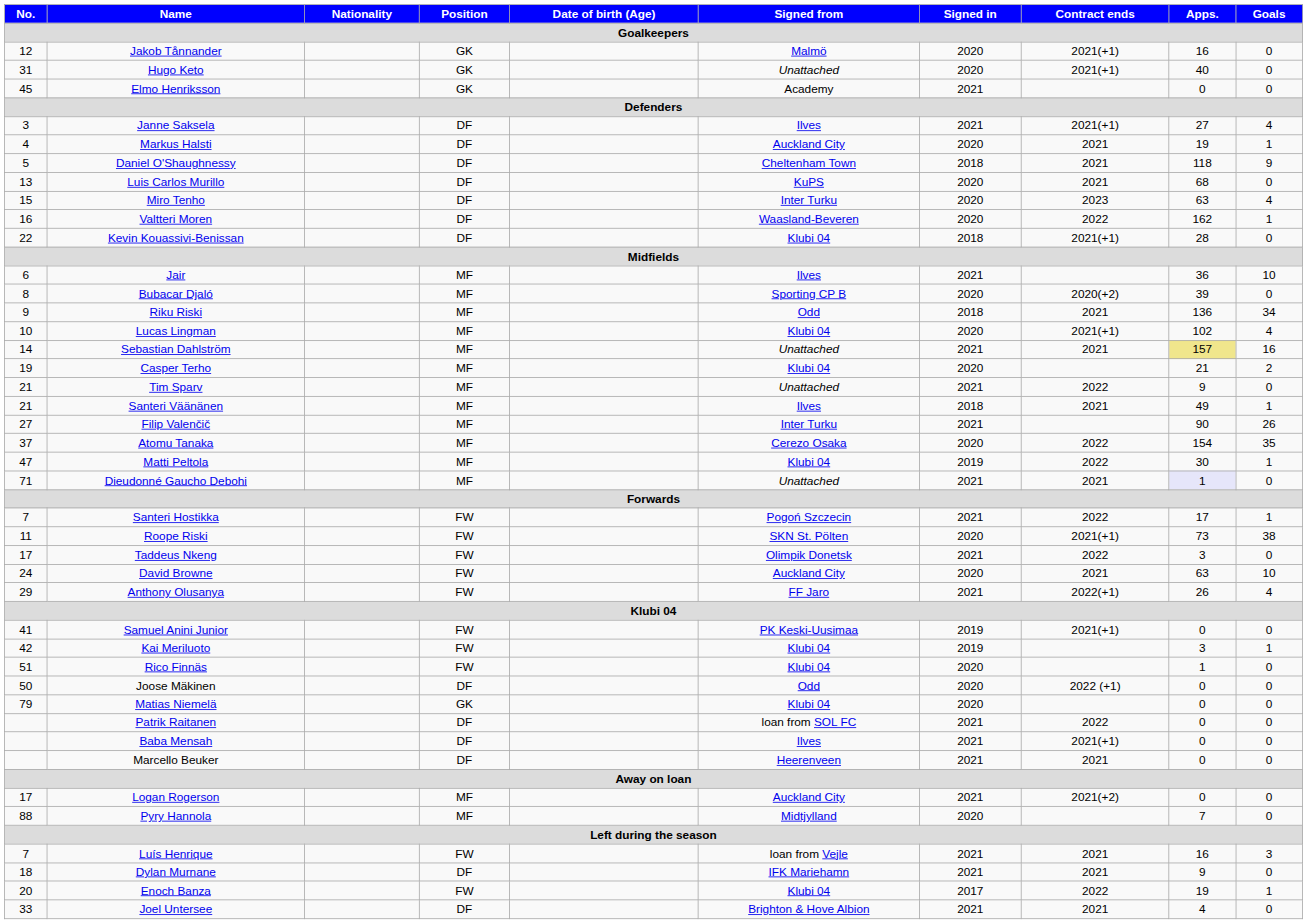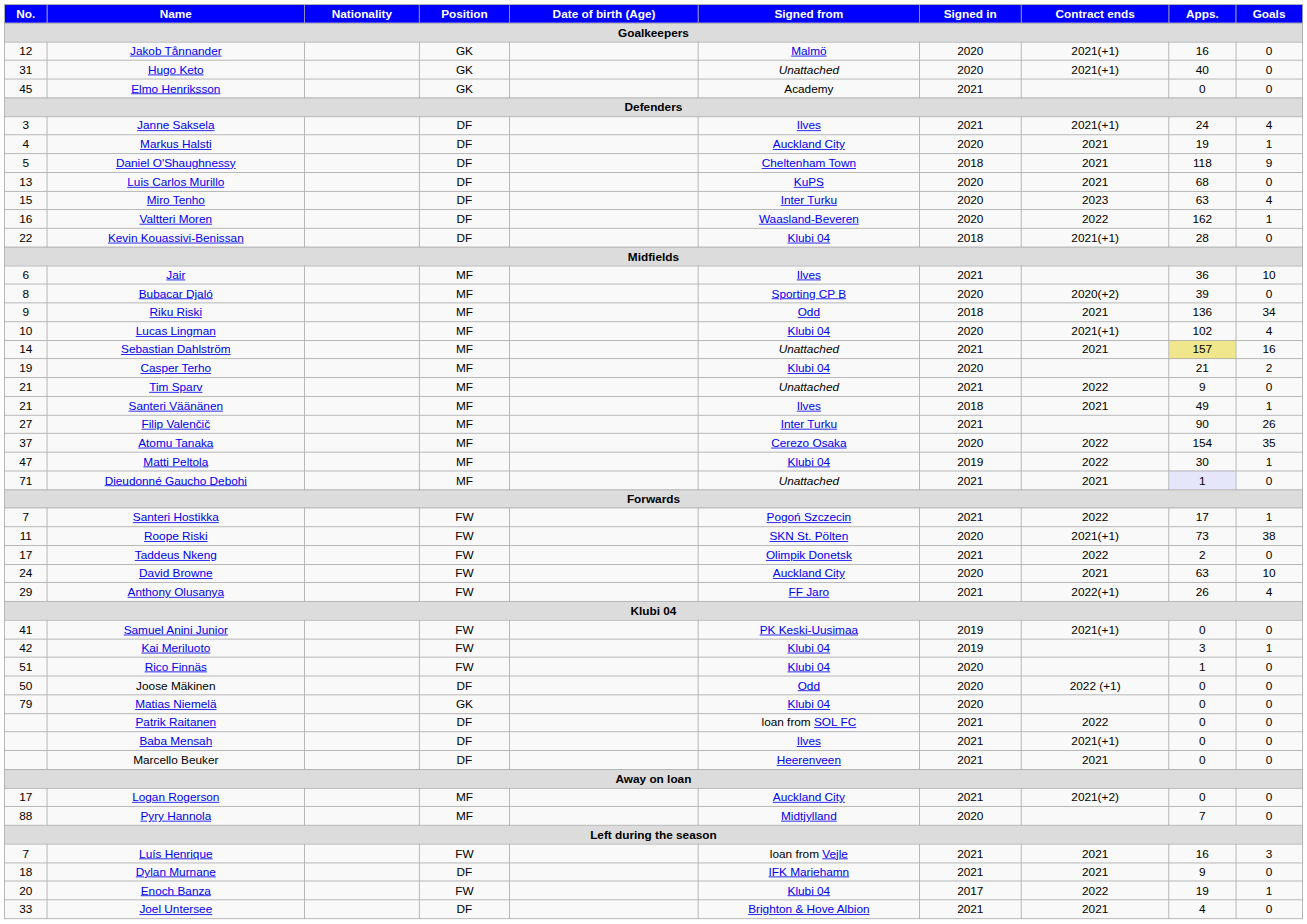 <table class="wikitable sortable"  style="text-align:center; font-size:90%; width:100%;">
 <tr>
 <th style="background:#00f; color:white; text-align:center;">No.</th>
 <th style="background:#00f; color:white; text-align:center;">Name</th>
 <th style="background:#00f; color:white; text-align:center;">Nationality</th>
 <th style="background:#00f; color:white; text-align:center;">Position</th>
 <th style="background:#00f; color:white; text-align:center;">Date of birth (Age)</th>
 <th style="background:#00f; color:white; text-align:center;">Signed from</th>
 <th style="background:#00f; color:white; text-align:center;">Signed in</th>
 <th style="background:#00f; color:white; text-align:center;">Contract ends</th>
 <th style="background:#00f; color:white; text-align:center;">Apps.</th>
 <th style="background:#00f; color:white; text-align:center;">Goals</th>
 </tr>
 <tr>
 <th colspan="11"  style="background:#dcdcdc; text-align:center;">Goalkeepers</th>
 </tr>
 <tr>
 <td>12</td>
 <td><a href='#'>Jakob Tånnander</a></td>
 <td></td>
 <td>GK</td>
 <td></td>
 <td><a href='#'>Malmö</a></td>
 <td>2020</td>
 <td>2021(+1)</td>
 <td>16</td>
 <td>0</td>
 </tr>
 <tr>
 <td>31</td>
 <td><a href='#'>Hugo Keto</a></td>
 <td></td>
 <td>GK</td>
 <td></td>
 <td><em>Unattached</em></td>
 <td>2020</td>
 <td>2021(+1)</td>
 <td>40</td>
 <td>0</td>
 </tr>
 <tr>
 <td>45</td>
 <td><a href='#'>Elmo Henriksson</a></td>
 <td></td>
 <td>GK</td>
 <td></td>
 <td>Academy</td>
 <td>2021</td>
 <td></td>
 <td>0</td>
 <td>0</td>
 </tr>
 <tr>
 <th colspan="11"  style="background:#dcdcdc; text-align:center;">Defenders</th>
 </tr>
 <tr>
 <td>3</td>
 <td><a href='#'>Janne Saksela</a></td>
 <td></td>
 <td>DF</td>
 <td></td>
 <td><a href='#'>Ilves</a></td>
 <td>2021</td>
 <td>2021(+1)</td>
-<td>27</td>
+<td>24</td>
 <td>4</td>
 </tr>
 <tr>
 <td>4</td>
 <td><a href='#'>Markus Halsti</a></td>
 <td></td>
 <td>DF</td>
 <td></td>
 <td><a href='#'>Auckland City</a></td>
 <td>2020</td>
 <td>2021</td>
 <td>19</td>
 <td>1</td>
 </tr>
 <tr>
 <td>5</td>
 <td><a href='#'>Daniel O'Shaughnessy</a></td>
 <td></td>
 <td>DF</td>
 <td></td>
 <td><a href='#'>Cheltenham Town</a></td>
 <td>2018</td>
 <td>2021</td>
 <td>118</td>
 <td>9</td>
 </tr>
 <tr>
 <td>13</td>
 <td><a href='#'>Luis Carlos Murillo</a></td>
 <td></td>
 <td>DF</td>
 <td></td>
 <td><a href='#'>KuPS</a></td>
 <td>2020</td>
 <td>2021</td>
 <td>68</td>
 <td>0</td>
 </tr>
 <tr>
 <td>15</td>
 <td><a href='#'>Miro Tenho</a></td>
 <td></td>
 <td>DF</td>
 <td></td>
 <td><a href='#'>Inter Turku</a></td>
 <td>2020</td>
 <td>2023</td>
 <td>63</td>
 <td>4</td>
 </tr>
 <tr>
 <td>16</td>
 <td><a href='#'>Valtteri Moren</a></td>
 <td></td>
 <td>DF</td>
 <td></td>
 <td><a href='#'>Waasland-Beveren</a></td>
 <td>2020</td>
 <td>2022</td>
 <td>162</td>
 <td>1</td>
 </tr>
 <tr>
 <td>22</td>
 <td><a href='#'>Kevin Kouassivi-Benissan</a></td>
 <td></td>
 <td>DF</td>
 <td></td>
 <td><a href='#'>Klubi 04</a></td>
 <td>2018</td>
 <td>2021(+1)</td>
 <td>28</td>
 <td>0</td>
 </tr>
 <tr>
 <th colspan="11"  style="background:#dcdcdc; text-align:center;">Midfields</th>
 </tr>
 <tr>
 <td>6</td>
 <td><a href='#'>Jair</a></td>
 <td></td>
 <td>MF</td>
 <td></td>
 <td><a href='#'>Ilves</a></td>
 <td>2021</td>
 <td></td>
 <td>36</td>
 <td>10</td>
 </tr>
 <tr>
 <td>8</td>
 <td><a href='#'>Bubacar Djaló</a></td>
 <td></td>
 <td>MF</td>
 <td></td>
 <td><a href='#'>Sporting CP B</a></td>
 <td>2020</td>
 <td>2020(+2)</td>
 <td>39</td>
 <td>0</td>
 </tr>
 <tr>
 <td>9</td>
 <td><a href='#'>Riku Riski</a></td>
 <td></td>
 <td>MF</td>
 <td></td>
 <td><a href='#'>Odd</a></td>
 <td>2018</td>
 <td>2021</td>
 <td>136</td>
 <td>34</td>
 </tr>
 <tr>
 <td>10</td>
 <td><a href='#'>Lucas Lingman</a></td>
 <td></td>
 <td>MF</td>
 <td></td>
 <td><a href='#'>Klubi 04</a></td>
 <td>2020</td>
 <td>2021(+1)</td>
 <td>102</td>
 <td>4</td>
 </tr>
 <tr>
 <td>14</td>
 <td><a href='#'>Sebastian Dahlström</a></td>
 <td></td>
 <td>MF</td>
 <td></td>
 <td><em>Unattached</em></td>
 <td>2021</td>
 <td>2021</td>
 <td style="background: khaki;">157</td>
 <td>16</td>
 </tr>
 <tr>
 <td>19</td>
 <td><a href='#'>Casper Terho</a></td>
 <td></td>
 <td>MF</td>
 <td></td>
 <td><a href='#'>Klubi 04</a></td>
 <td>2020</td>
 <td></td>
 <td>21</td>
 <td>2</td>
 </tr>
 <tr>
 <td>21</td>
 <td><a href='#'>Tim Sparv</a></td>
 <td></td>
 <td>MF</td>
 <td></td>
 <td><em>Unattached</em></td>
 <td>2021</td>
 <td>2022</td>
 <td>9</td>
 <td>0</td>
 </tr>
 <tr>
 <td>21</td>
 <td><a href='#'>Santeri Väänänen</a></td>
 <td></td>
 <td>MF</td>
 <td></td>
 <td><a href='#'>Ilves</a></td>
 <td>2018</td>
 <td>2021</td>
 <td>49</td>
 <td>1</td>
 </tr>
 <tr>
 <td>27</td>
 <td><a href='#'>Filip Valenčič</a></td>
 <td></td>
 <td>MF</td>
 <td></td>
 <td><a href='#'>Inter Turku</a></td>
 <td>2021</td>
 <td></td>
 <td>90</td>
 <td>26</td>
 </tr>
 <tr>
 <td>37</td>
 <td><a href='#'>Atomu Tanaka</a></td>
 <td></td>
 <td>MF</td>
 <td></td>
 <td><a href='#'>Cerezo Osaka</a></td>
 <td>2020</td>
 <td>2022</td>
 <td>154</td>
 <td>35</td>
 </tr>
 <tr>
 <td>47</td>
 <td><a href='#'>Matti Peltola</a></td>
 <td></td>
 <td>MF</td>
 <td></td>
 <td><a href='#'>Klubi 04</a></td>
 <td>2019</td>
 <td>2022</td>
 <td>30</td>
 <td>1</td>
 </tr>
 <tr>
 <td>71</td>
 <td><a href='#'>Dieudonné Gaucho Debohi</a></td>
 <td></td>
 <td>MF</td>
 <td></td>
 <td><em>Unattached</em></td>
 <td>2021</td>
 <td>2021</td>
 <td style="background: lavender;">1</td>
 <td>0</td>
 </tr>
 <tr>
 <th colspan="11"  style="background:#dcdcdc; text-align:center;">Forwards</th>
 </tr>
 <tr>
 <td>7</td>
 <td><a href='#'>Santeri Hostikka</a></td>
 <td></td>
 <td>FW</td>
 <td></td>
 <td><a href='#'>Pogoń Szczecin</a></td>
 <td>2021</td>
 <td>2022</td>
 <td>17</td>
 <td>1</td>
 </tr>
 <tr>
 <td>11</td>
 <td><a href='#'>Roope Riski</a></td>
 <td></td>
 <td>FW</td>
 <td></td>
 <td><a href='#'>SKN St. Pölten</a></td>
 <td>2020</td>
 <td>2021(+1)</td>
 <td>73</td>
 <td>38</td>
 </tr>
 <tr>
 <td>17</td>
 <td><a href='#'>Taddeus Nkeng</a></td>
 <td></td>
 <td>FW</td>
 <td></td>
 <td><a href='#'>Olimpik Donetsk</a></td>
 <td>2021</td>
 <td>2022</td>
-<td>3</td>
+<td>2</td>
 <td>0</td>
 </tr>
 <tr>
 <td>24</td>
 <td><a href='#'>David Browne</a></td>
 <td></td>
 <td>FW</td>
 <td></td>
 <td><a href='#'>Auckland City</a></td>
 <td>2020</td>
 <td>2021</td>
 <td>63</td>
 <td>10</td>
 </tr>
 <tr>
 <td>29</td>
 <td><a href='#'>Anthony Olusanya</a></td>
 <td></td>
 <td>FW</td>
 <td></td>
 <td><a href='#'>FF Jaro</a></td>
 <td>2021</td>
 <td>2022(+1)</td>
 <td>26</td>
 <td>4</td>
 </tr>
 <tr>
 <th colspan="11"  style="background:#dcdcdc; text-align:center;">Klubi 04</th>
 </tr>
 <tr>
 <td>41</td>
 <td><a href='#'>Samuel Anini Junior</a></td>
 <td></td>
 <td>FW</td>
 <td></td>
 <td><a href='#'>PK Keski-Uusimaa</a></td>
 <td>2019</td>
 <td>2021(+1)</td>
 <td>0</td>
 <td>0</td>
 </tr>
 <tr>
 <td>42</td>
 <td><a href='#'>Kai Meriluoto</a></td>
 <td></td>
 <td>FW</td>
 <td></td>
 <td><a href='#'>Klubi 04</a></td>
 <td>2019</td>
 <td></td>
 <td>3</td>
 <td>1</td>
 </tr>
 <tr>
 <td>51</td>
 <td><a href='#'>Rico Finnäs</a></td>
 <td></td>
 <td>FW</td>
 <td></td>
 <td><a href='#'>Klubi 04</a></td>
 <td>2020</td>
 <td></td>
 <td>1</td>
 <td>0</td>
 </tr>
 <tr>
 <td>50</td>
 <td>Joose Mäkinen</td>
 <td></td>
 <td>DF</td>
 <td></td>
 <td><a href='#'>Odd</a></td>
 <td>2020</td>
 <td>2022 (+1)</td>
 <td>0</td>
 <td>0</td>
 </tr>
 <tr>
 <td>79</td>
 <td><a href='#'>Matias Niemelä</a></td>
 <td></td>
 <td>GK</td>
 <td></td>
 <td><a href='#'>Klubi 04</a></td>
 <td>2020</td>
 <td></td>
 <td>0</td>
 <td>0</td>
 </tr>
 <tr>
 <td></td>
 <td><a href='#'>Patrik Raitanen</a></td>
 <td></td>
 <td>DF</td>
 <td></td>
 <td>loan from <a href='#'>SOL FC</a></td>
 <td>2021</td>
 <td>2022</td>
 <td>0</td>
 <td>0</td>
 </tr>
 <tr>
 <td></td>
 <td><a href='#'>Baba Mensah</a></td>
 <td></td>
 <td>DF</td>
 <td></td>
 <td><a href='#'>Ilves</a></td>
 <td>2021</td>
 <td>2021(+1)</td>
 <td>0</td>
 <td>0</td>
 </tr>
 <tr>
 <td></td>
 <td>Marcello Beuker</td>
 <td></td>
 <td>DF</td>
 <td></td>
 <td><a href='#'>Heerenveen</a></td>
 <td>2021</td>
 <td>2021</td>
 <td>0</td>
 <td>0</td>
 </tr>
 <tr>
 <th colspan="11"  style="background:#dcdcdc; text-align:center;">Away on loan</th>
 </tr>
 <tr>
 <td>17</td>
 <td><a href='#'>Logan Rogerson</a></td>
 <td></td>
 <td>MF</td>
 <td></td>
 <td><a href='#'>Auckland City</a></td>
 <td>2021</td>
 <td>2021(+2)</td>
 <td>0</td>
 <td>0</td>
 </tr>
 <tr>
 <td>88</td>
 <td><a href='#'>Pyry Hannola</a></td>
 <td></td>
 <td>MF</td>
 <td></td>
 <td><a href='#'>Midtjylland</a></td>
 <td>2020</td>
 <td></td>
 <td>7</td>
 <td>0</td>
 </tr>
 <tr>
 <th colspan="11"  style="background:#dcdcdc; text-align:center;">Left during the season</th>
 </tr>
 <tr>
 <td>7</td>
 <td><a href='#'>Luís Henrique</a></td>
 <td></td>
 <td>FW</td>
 <td></td>
 <td>loan from <a href='#'>Vejle</a></td>
 <td>2021</td>
 <td>2021</td>
 <td>16</td>
 <td>3</td>
 </tr>
 <tr>
 <td>18</td>
 <td><a href='#'>Dylan Murnane</a></td>
 <td></td>
 <td>DF</td>
 <td></td>
 <td><a href='#'>IFK Mariehamn</a></td>
 <td>2021</td>
 <td>2021</td>
 <td>9</td>
 <td>0</td>
 </tr>
 <tr>
 <td>20</td>
 <td><a href='#'>Enoch Banza</a></td>
 <td></td>
 <td>FW</td>
 <td></td>
 <td><a href='#'>Klubi 04</a></td>
 <td>2017</td>
 <td>2022</td>
 <td>19</td>
 <td>1</td>
 </tr>
 <tr>
 <td>33</td>
 <td><a href='#'>Joel Untersee</a></td>
 <td></td>
 <td>DF</td>
 <td></td>
 <td><a href='#'>Brighton & Hove Albion</a></td>
 <td>2021</td>
 <td>2021</td>
 <td>4</td>
 <td>0</td>
 </tr>
 </table>
